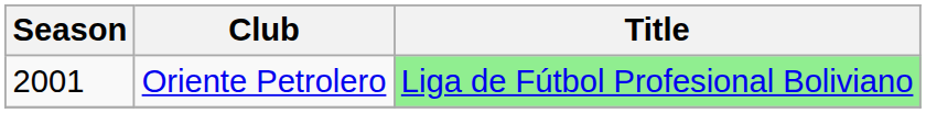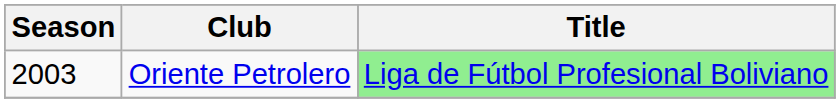 <table class="wikitable">
 <tr>
 <th>Season</th>
 <th>Club</th>
 <th>Title</th>
 </tr>
 <tr>
-<td>2001</td>
+<td>2003</td>
 <td><a href='#'>Oriente Petrolero</a></td>
 <td style="background: lightgreen;"><a href='#'>Liga de Fútbol Profesional Boliviano</a></td>
 </tr>
 <tr>
 </tr>
 </table>
